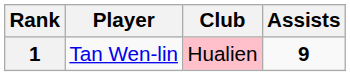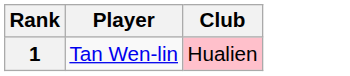 <table class="wikitable" style="text-align:center">
 <tr>
 <th>Rank</th>
 <th>Player</th>
 <th>Club</th>
-<th>Assists</th>
 </tr>
 <tr>
 <th>1</th>
 <td align="left"> <a href='#'>Tan Wen-lin</a></td>
 <td align="left" style="background: pink;">Hualien</td>
-<td><strong>9</strong></td>
 </tr>
 </table>
